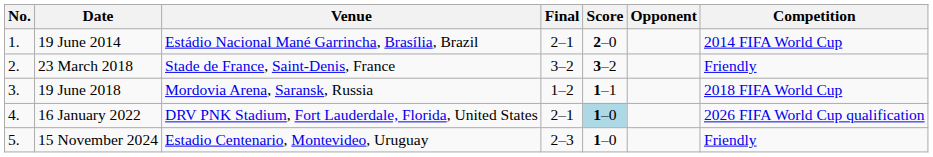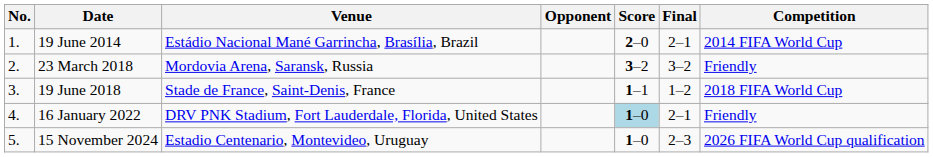 <table class="wikitable sortable">
 <tr>
 <th>No.</th>
 <th>Date</th>
 <th>Venue</th>
+<th>Opponent</th>
+<th>Score</th>
 <th>Final</th>
-<th>Score</th>
-<th>Opponent</th>
 <th>Competition</th>
 </tr>
 <tr>
 <td>1.</td>
 <td>19 June 2014</td>
 <td><a href='#'>Estádio Nacional Mané Garrincha</a>, <a href='#'>Brasília</a>, Brazil</td>
+<td></td>
+<td align=center><strong>2</strong>–0</td>
 <td align=center>2–1</td>
-<td align=center><strong>2</strong>–0</td>
-<td></td>
 <td><a href='#'>2014 FIFA World Cup</a></td>
 </tr>
 <tr>
 <td>2.</td>
 <td>23 March 2018</td>
-<td><a href='#'>Stade de France</a>, <a href='#'>Saint-Denis</a>, France</td>
+<td><a href='#'>Mordovia Arena</a>, <a href='#'>Saransk</a>, Russia</td>
+<td></td>
+<td align=center><strong>3</strong>–2</td>
 <td align=center>3–2</td>
-<td align=center><strong>3</strong>–2</td>
-<td></td>
 <td><a href='#'>Friendly</a></td>
 </tr>
 <tr>
 <td>3.</td>
 <td>19 June 2018</td>
-<td><a href='#'>Mordovia Arena</a>, <a href='#'>Saransk</a>, Russia</td>
+<td><a href='#'>Stade de France</a>, <a href='#'>Saint-Denis</a>, France</td>
+<td></td>
+<td align=center><strong>1</strong>–1</td>
 <td align=center>1–2</td>
-<td align=center><strong>1</strong>–1</td>
-<td></td>
 <td><a href='#'>2018 FIFA World Cup</a></td>
 </tr>
 <tr>
 <td>4.</td>
 <td>16 January 2022</td>
 <td><a href='#'>DRV PNK Stadium</a>, <a href='#'>Fort Lauderdale, Florida</a>, United States</td>
+<td></td>
+<td align=center style="background: lightblue;"><strong>1</strong>–0</td>
 <td align=center>2–1</td>
-<td align=center style="background: lightblue;"><strong>1</strong>–0</td>
-<td></td>
-<td><a href='#'>2026 FIFA World Cup qualification</a></td>
+<td><a href='#'>Friendly</a></td>
 </tr>
 <tr>
 <td>5.</td>
 <td>15 November 2024</td>
 <td><a href='#'>Estadio Centenario</a>, <a href='#'>Montevideo</a>, Uruguay</td>
+<td></td>
+<td align=center><strong>1</strong>–0</td>
 <td align=center>2–3</td>
-<td align=center><strong>1</strong>–0</td>
-<td></td>
-<td><a href='#'>Friendly</a></td>
+<td><a href='#'>2026 FIFA World Cup qualification</a></td>
 </tr>
 </table>
